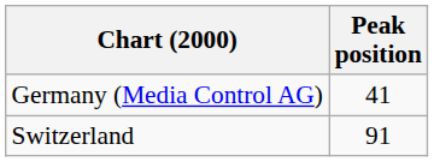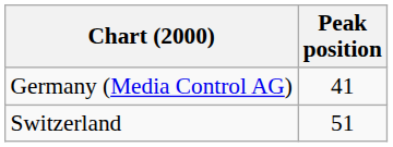 <table class="wikitable sortable">
 <tr>
 <th>Chart (2000)</th>
 <th>Peak<br>position</th>
 </tr>
 <tr>
 <td>Germany (<a href='#'>Media Control AG</a>)</td>
 <td style="text-align:center;">41</td>
 </tr>
 <tr>
 <td>Switzerland</td>
-<td style="text-align:center;">91</td>
+<td style="text-align:center;">51</td>
 </tr>
 </table>
